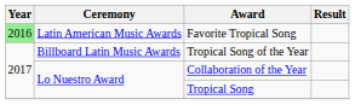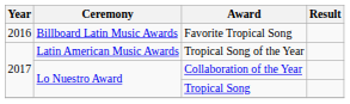 <table class="wikitable">
 <tr>
 <th>Year</th>
 <th>Ceremony</th>
 <th>Award</th>
 <th>Result</th>
 </tr>
 <tr>
-<td style="background: lightgreen;">2016</td>
-<td><a href='#'>Latin American Music Awards</a></td>
+<td>2016</td>
+<td><a href='#'>Billboard Latin Music Awards</a></td>
 <td>Favorite Tropical Song</td>
 <td></td>
 </tr>
 <tr>
 <td rowspan="3">2017</td>
-<td><a href='#'>Billboard Latin Music Awards</a></td>
+<td><a href='#'>Latin American Music Awards</a></td>
 <td>Tropical Song of the Year</td>
 <td></td>
 </tr>
 <tr>
 <td rowspan="2"><a href='#'>Lo Nuestro Award</a></td>
 <td><a href='#'>Collaboration of the Year</a></td>
 <td></td>
 </tr>
 <tr>
 <td><a href='#'>Tropical Song</a></td>
 <td></td>
 </tr>
 <tr>
 </tr>
 </table>
